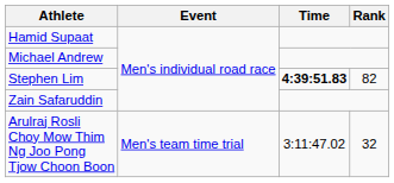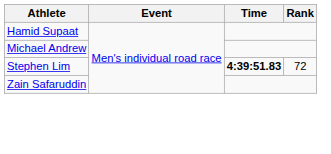 <table class=wikitable style="font-size:90%;">
 <tr>
 <th>Athlete</th>
 <th>Event</th>
 <th>Time</th>
 <th>Rank</th>
 </tr>
 <tr align=center>
 <td align=left><a href='#'>Hamid Supaat</a></td>
 <td align=left rowspan=4><a href='#'>Men's individual road race</a></td>
 <td colspan=2></td>
 </tr>
 <tr align=center>
 <td align=left><a href='#'>Michael Andrew</a></td>
 <td colspan=2></td>
 </tr>
 <tr align=center>
 <td align=left><a href='#'>Stephen Lim</a></td>
 <td><strong>4:39:51.83</strong></td>
-<td>82</td>
+<td>72</td>
 </tr>
 <tr align=center>
 <td align=left><a href='#'>Zain Safaruddin</a></td>
 <td colspan=2></td>
 </tr>
-<tr align=center>
-<td align=left><a href='#'>Arulraj Rosli</a><br><a href='#'>Choy Mow Thim</a><br><a href='#'>Ng Joo Pong</a><br><a href='#'>Tjow Choon Boon</a></td>
-<td align=left><a href='#'>Men's team time trial</a></td>
-<td>3:11:47.02</td>
-<td>32</td>
-</tr>
 </table>
